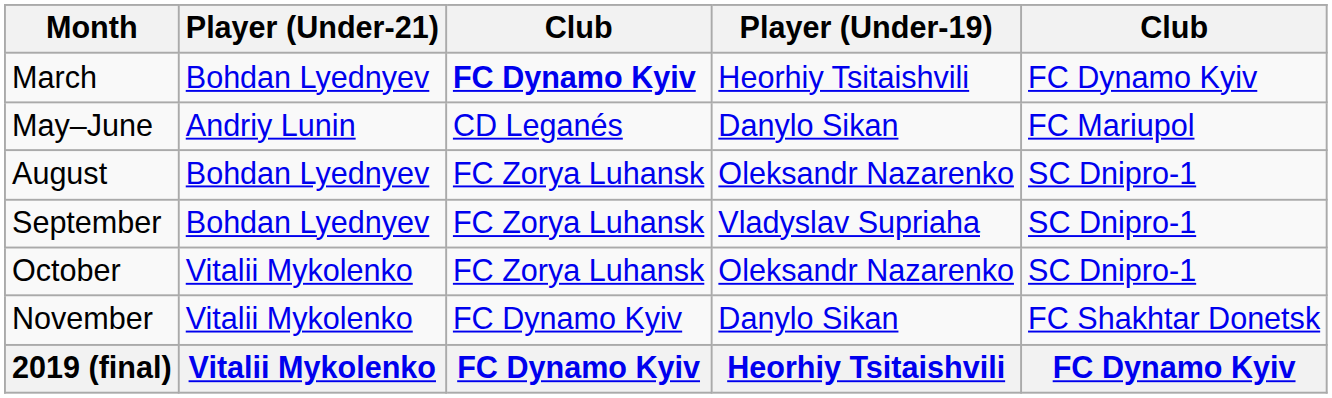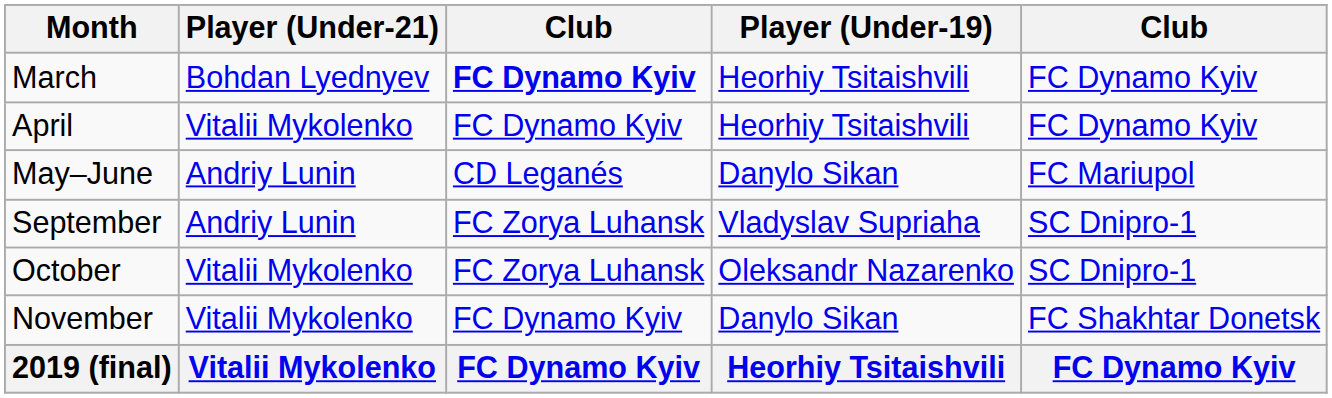 <table class="wikitable">
 <tr>
 <th>Month</th>
 <th>Player (Under-21)</th>
 <th>Club</th>
 <th>Player (Under-19)</th>
 <th>Club</th>
 </tr>
 <tr>
 <td>March</td>
 <td><a href='#'>Bohdan Lyednyev</a></td>
 <td><strong><a href='#'>FC Dynamo Kyiv</a></strong></td>
 <td><a href='#'>Heorhiy Tsitaishvili</a></td>
 <td><a href='#'>FC Dynamo Kyiv</a></td>
 </tr>
 <tr>
+<td>April</td>
+<td><a href='#'>Vitalii Mykolenko</a></td>
+<td><a href='#'>FC Dynamo Kyiv</a></td>
+<td><a href='#'>Heorhiy Tsitaishvili</a></td>
+<td><a href='#'>FC Dynamo Kyiv</a></td>
+</tr>
+<tr>
 <td>May–June</td>
 <td><a href='#'>Andriy Lunin</a></td>
 <td><a href='#'>CD Leganés</a></td>
 <td><a href='#'>Danylo Sikan</a></td>
 <td><a href='#'>FC Mariupol</a></td>
 </tr>
 <tr>
-<td>August</td>
-<td><a href='#'>Bohdan Lyednyev</a></td>
-<td><a href='#'>FC Zorya Luhansk</a></td>
-<td><a href='#'>Oleksandr Nazarenko</a></td>
-<td><a href='#'>SC Dnipro-1</a></td>
-</tr>
-<tr>
 <td>September</td>
-<td><a href='#'>Bohdan Lyednyev</a></td>
+<td><a href='#'>Andriy Lunin</a></td>
 <td><a href='#'>FC Zorya Luhansk</a></td>
 <td><a href='#'>Vladyslav Supriaha</a></td>
 <td><a href='#'>SC Dnipro-1</a></td>
 </tr>
 <tr>
 <td>October</td>
 <td><a href='#'>Vitalii Mykolenko</a></td>
 <td><a href='#'>FC Zorya Luhansk</a></td>
 <td><a href='#'>Oleksandr Nazarenko</a></td>
 <td><a href='#'>SC Dnipro-1</a></td>
 </tr>
 <tr>
 <td>November</td>
 <td><a href='#'>Vitalii Mykolenko</a></td>
 <td><a href='#'>FC Dynamo Kyiv</a></td>
 <td><a href='#'>Danylo Sikan</a></td>
 <td><a href='#'>FC Shakhtar Donetsk</a></td>
 </tr>
 <tr>
 <th>2019 (final)</th>
 <th><a href='#'>Vitalii Mykolenko</a></th>
 <th><a href='#'>FC Dynamo Kyiv</a></th>
 <th><a href='#'>Heorhiy Tsitaishvili</a></th>
 <th><a href='#'>FC Dynamo Kyiv</a></th>
 </tr>
 </table>
